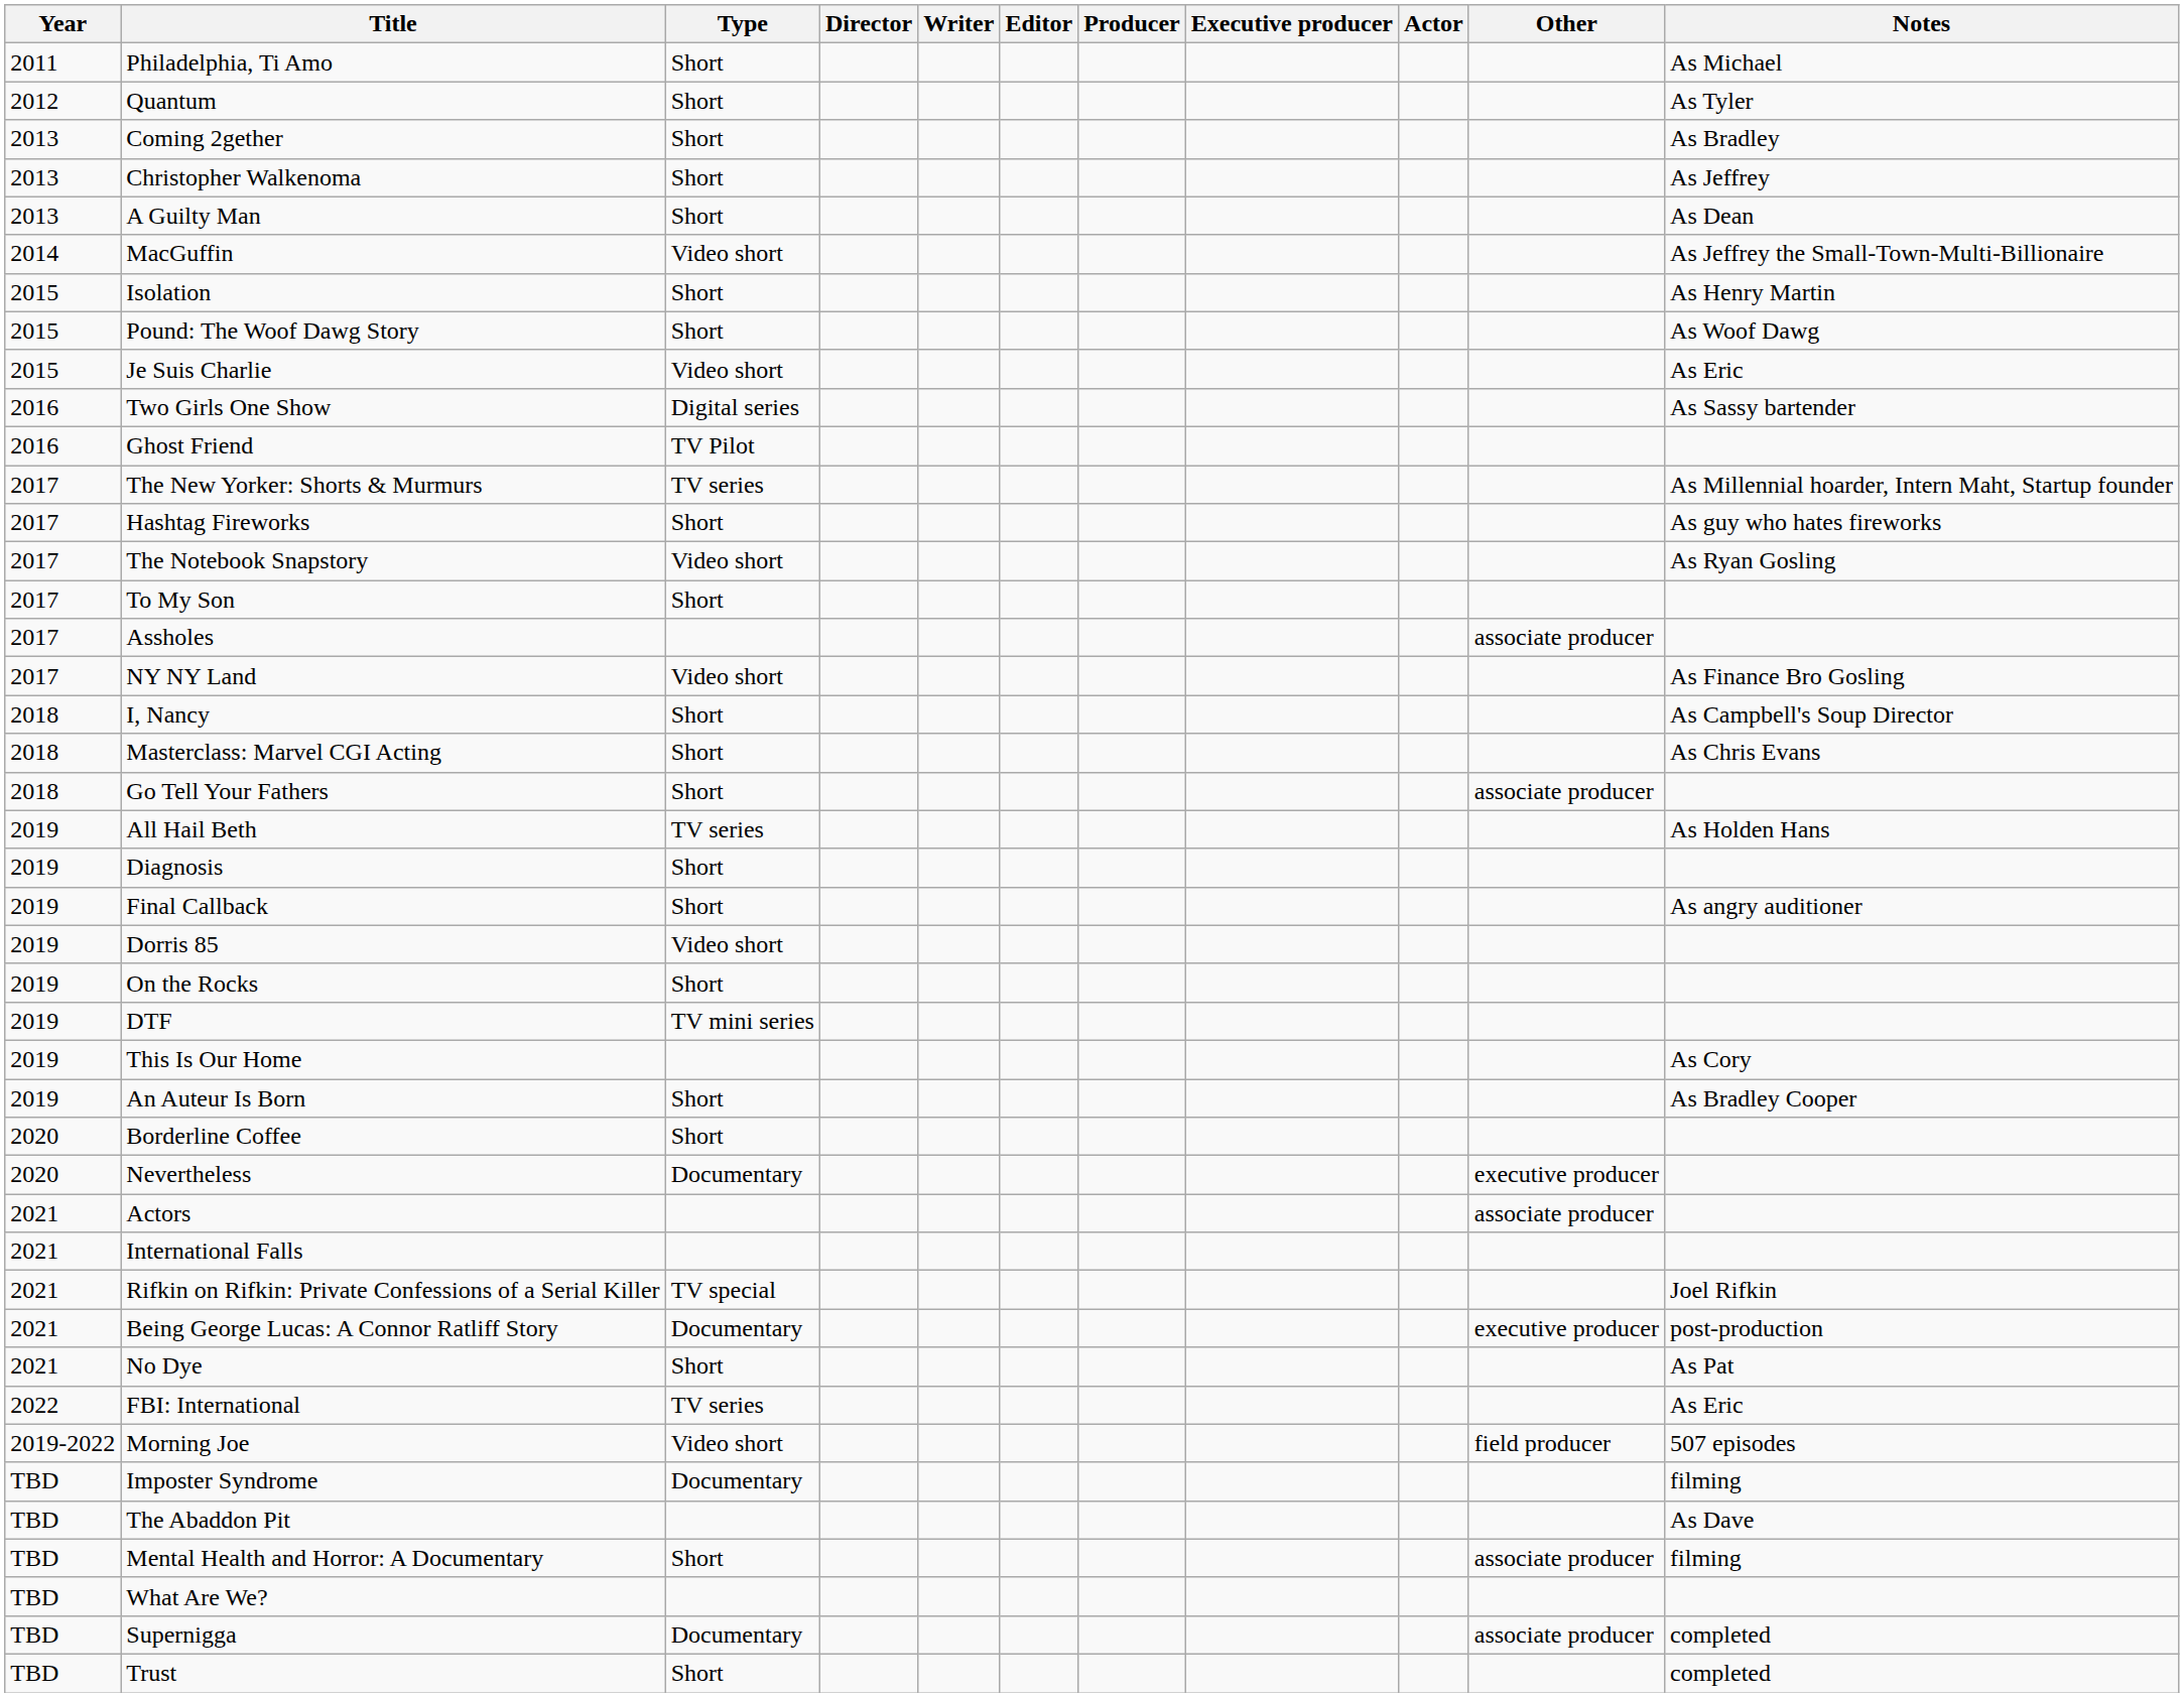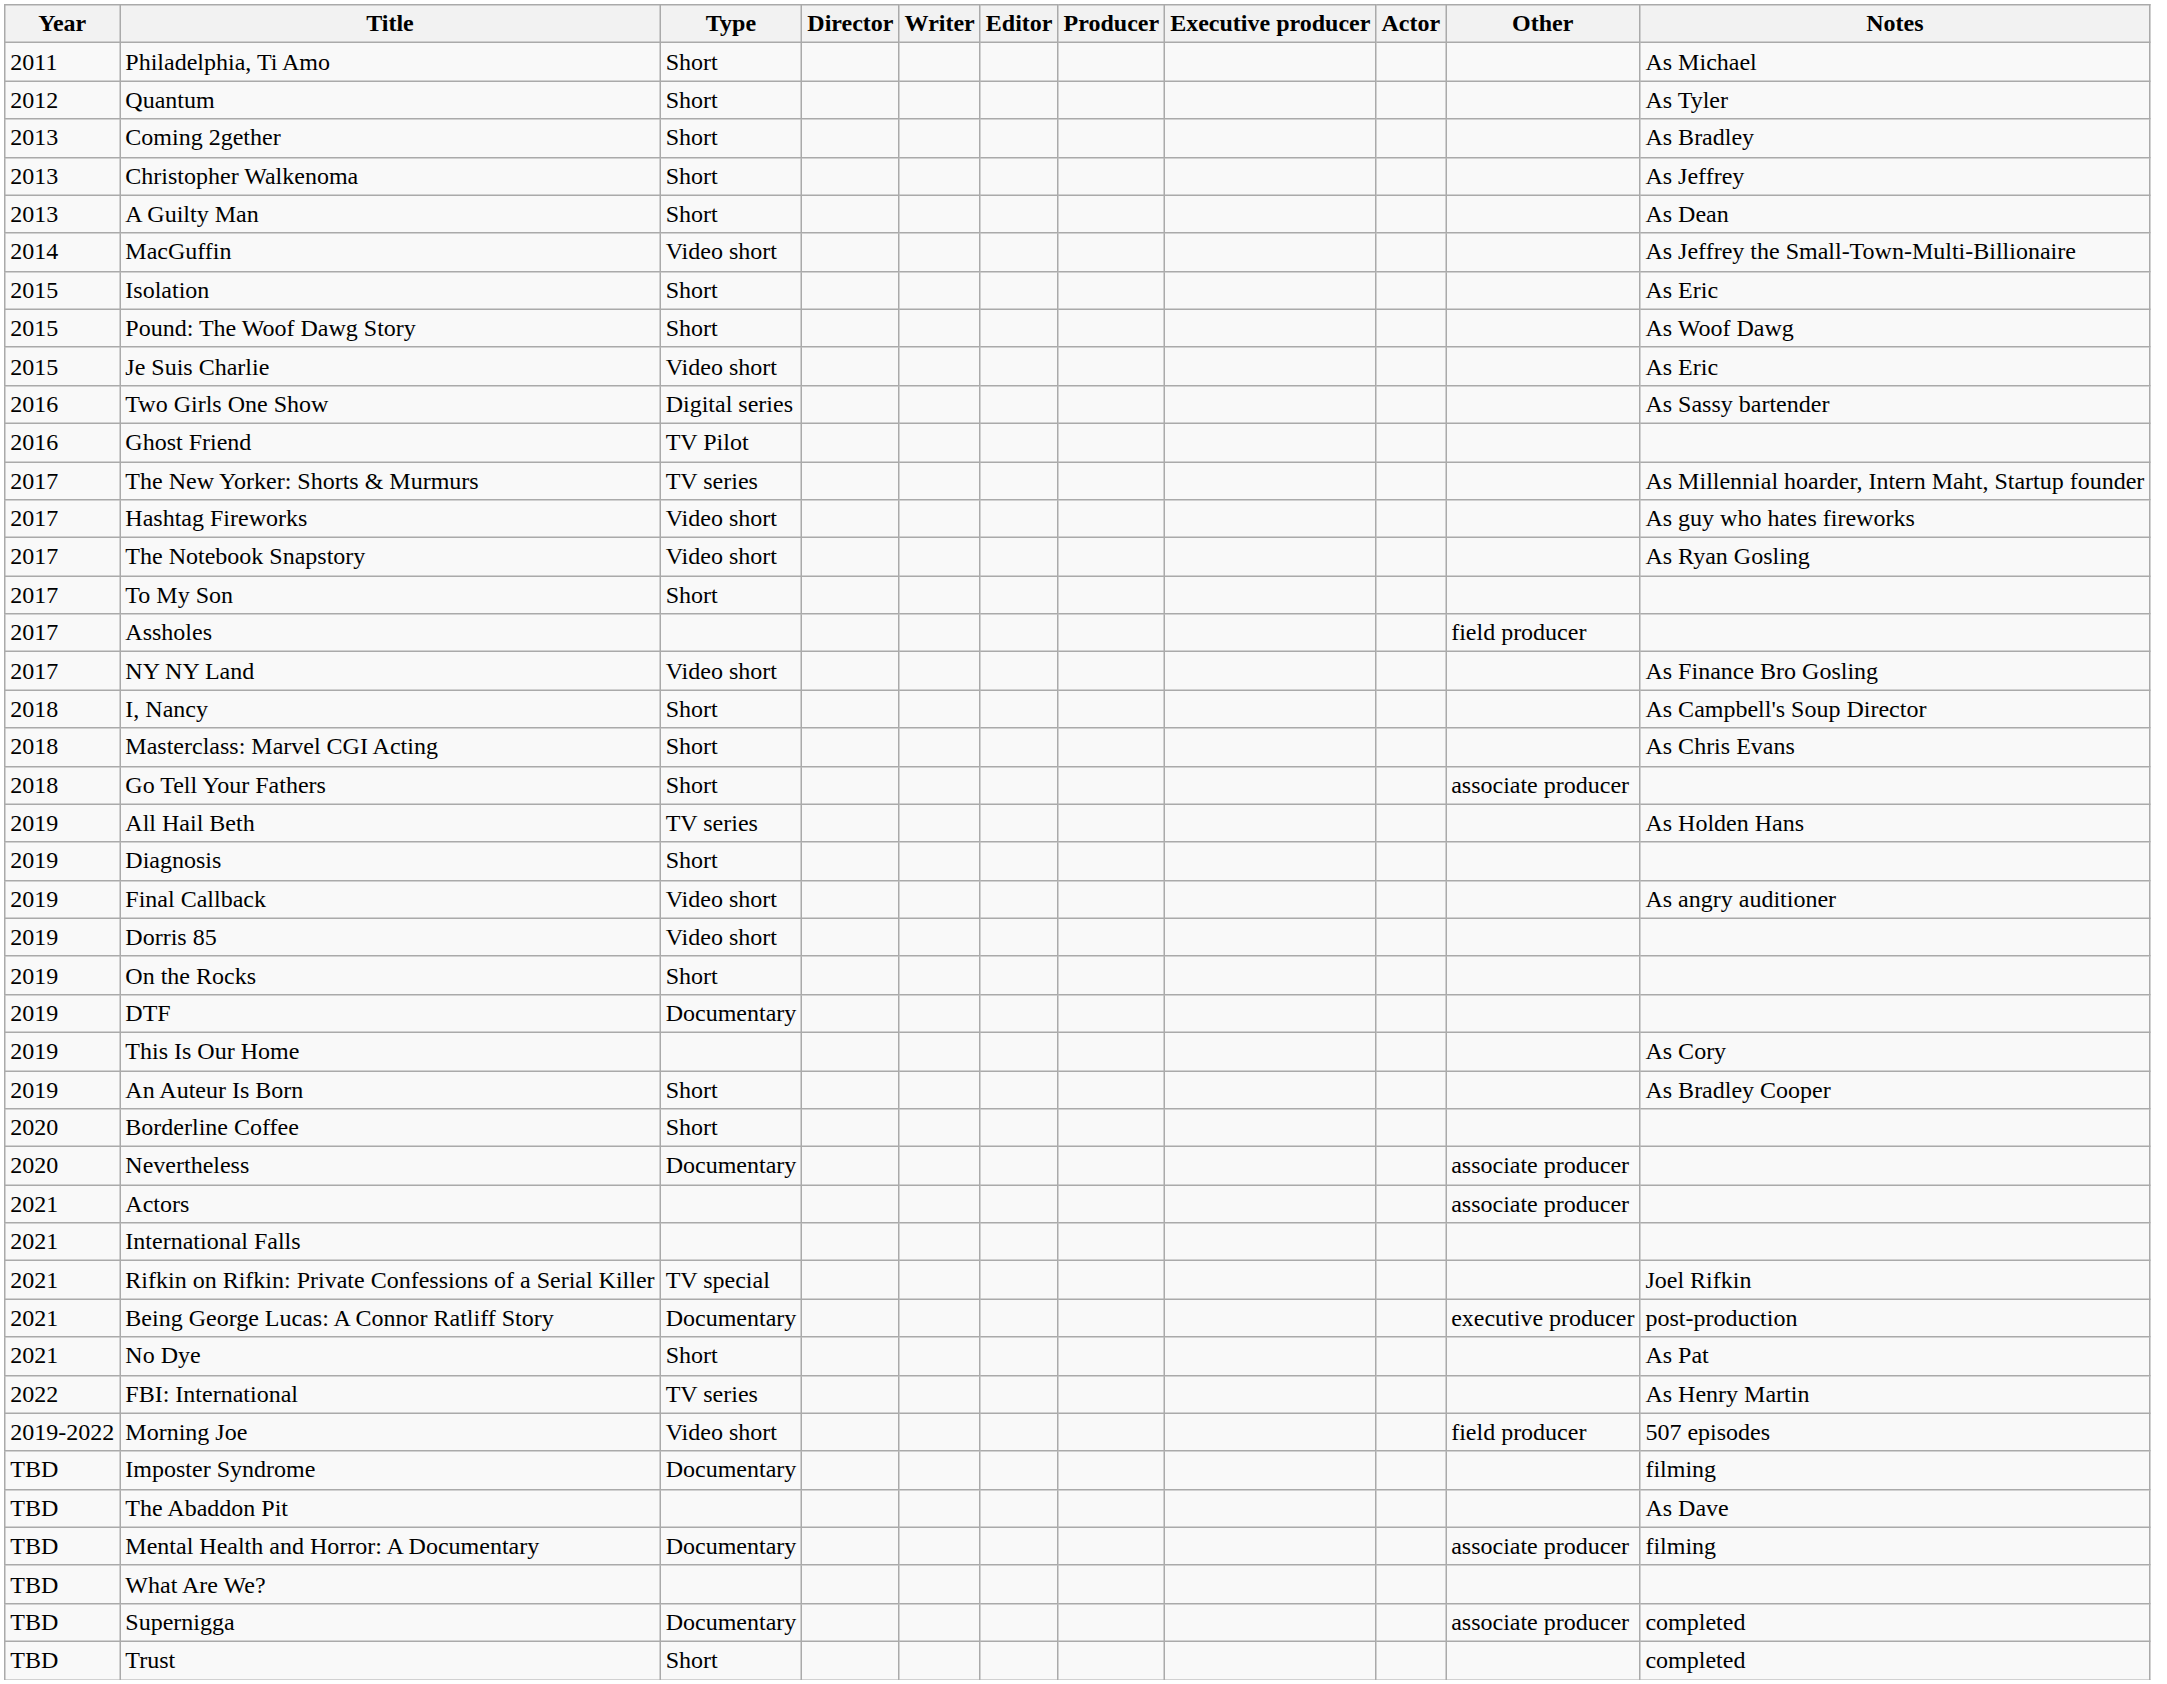 <table class="wikitable">
 <tr>
 <th scope="col">Year</th>
 <th scope="col">Title</th>
 <th scope="col">Type</th>
 <th scope="col">Director</th>
 <th scope="col">Writer</th>
 <th scope="col">Editor</th>
 <th scope="col">Producer</th>
 <th scope="col">Executive producer</th>
 <th scope="col">Actor</th>
 <th scope="col">Other</th>
 <th scope="col">Notes</th>
 </tr>
 <tr>
 <td>2011</td>
 <td>Philadelphia, Ti Amo</td>
 <td>Short</td>
 <td></td>
 <td></td>
 <td></td>
 <td></td>
 <td></td>
 <td></td>
 <td></td>
 <td>As Michael</td>
 </tr>
 <tr>
 <td>2012</td>
 <td>Quantum</td>
 <td>Short</td>
 <td></td>
 <td></td>
 <td></td>
 <td></td>
 <td></td>
 <td></td>
 <td></td>
 <td>As Tyler</td>
 </tr>
 <tr>
 <td>2013</td>
 <td>Coming 2gether</td>
 <td>Short</td>
 <td></td>
 <td></td>
 <td></td>
 <td></td>
 <td></td>
 <td></td>
 <td></td>
 <td>As Bradley</td>
 </tr>
 <tr>
 <td>2013</td>
 <td>Christopher Walkenoma</td>
 <td>Short</td>
 <td></td>
 <td></td>
 <td></td>
 <td></td>
 <td></td>
 <td></td>
 <td></td>
 <td>As Jeffrey</td>
 </tr>
 <tr>
 <td>2013</td>
 <td>A Guilty Man</td>
 <td>Short</td>
 <td></td>
 <td></td>
 <td></td>
 <td></td>
 <td></td>
 <td></td>
 <td></td>
 <td>As Dean</td>
 </tr>
 <tr>
 <td>2014</td>
 <td>MacGuffin</td>
 <td>Video short</td>
 <td></td>
 <td></td>
 <td></td>
 <td></td>
 <td></td>
 <td></td>
 <td></td>
 <td>As Jeffrey the Small-Town-Multi-Billionaire</td>
 </tr>
 <tr>
 <td>2015</td>
 <td>Isolation</td>
 <td>Short</td>
 <td></td>
 <td></td>
 <td></td>
 <td></td>
 <td></td>
 <td></td>
 <td></td>
-<td>As Henry Martin</td>
+<td>As Eric</td>
 </tr>
 <tr>
 <td>2015</td>
 <td>Pound: The Woof Dawg Story</td>
 <td>Short</td>
 <td></td>
 <td></td>
 <td></td>
 <td></td>
 <td></td>
 <td></td>
 <td></td>
 <td>As Woof Dawg</td>
 </tr>
 <tr>
 <td>2015</td>
 <td>Je Suis Charlie</td>
 <td>Video short</td>
 <td></td>
 <td></td>
 <td></td>
 <td></td>
 <td></td>
 <td></td>
 <td></td>
 <td>As Eric</td>
 </tr>
 <tr>
 <td>2016</td>
 <td>Two Girls One Show</td>
 <td>Digital series</td>
 <td></td>
 <td></td>
 <td></td>
 <td></td>
 <td></td>
 <td></td>
 <td></td>
 <td>As Sassy bartender</td>
 </tr>
 <tr>
 <td>2016</td>
 <td>Ghost Friend</td>
 <td>TV Pilot</td>
 <td></td>
 <td></td>
 <td></td>
 <td></td>
 <td></td>
 <td></td>
 <td></td>
 <td></td>
 </tr>
 <tr>
 <td>2017</td>
 <td>The New Yorker: Shorts & Murmurs</td>
 <td>TV series</td>
 <td></td>
 <td></td>
 <td></td>
 <td></td>
 <td></td>
 <td></td>
 <td></td>
 <td>As Millennial hoarder, Intern Maht, Startup founder</td>
 </tr>
 <tr>
 <td>2017</td>
 <td>Hashtag Fireworks</td>
-<td>Short</td>
+<td>Video short</td>
 <td></td>
 <td></td>
 <td></td>
 <td></td>
 <td></td>
 <td></td>
 <td></td>
 <td>As guy who hates fireworks</td>
 </tr>
 <tr>
 <td>2017</td>
 <td>The Notebook Snapstory</td>
 <td>Video short</td>
 <td></td>
 <td></td>
 <td></td>
 <td></td>
 <td></td>
 <td></td>
 <td></td>
 <td>As Ryan Gosling</td>
 </tr>
 <tr>
 <td>2017</td>
 <td>To My Son</td>
 <td>Short</td>
 <td></td>
 <td></td>
 <td></td>
 <td></td>
 <td></td>
 <td></td>
 <td></td>
 <td></td>
 </tr>
 <tr>
 <td>2017</td>
 <td>Assholes</td>
 <td></td>
 <td></td>
 <td></td>
 <td></td>
 <td></td>
 <td></td>
 <td></td>
-<td>associate producer</td>
+<td>field producer</td>
 <td></td>
 </tr>
 <tr>
 <td>2017</td>
 <td>NY NY Land</td>
 <td>Video short</td>
 <td></td>
 <td></td>
 <td></td>
 <td></td>
 <td></td>
 <td></td>
 <td></td>
 <td>As Finance Bro Gosling</td>
 </tr>
 <tr>
 <td>2018</td>
 <td>I, Nancy</td>
 <td>Short</td>
 <td></td>
 <td></td>
 <td></td>
 <td></td>
 <td></td>
 <td></td>
 <td></td>
 <td>As Campbell's Soup Director</td>
 </tr>
 <tr>
 <td>2018</td>
 <td>Masterclass: Marvel CGI Acting</td>
 <td>Short</td>
 <td></td>
 <td></td>
 <td></td>
 <td></td>
 <td></td>
 <td></td>
 <td></td>
 <td>As Chris Evans</td>
 </tr>
 <tr>
 <td>2018</td>
 <td>Go Tell Your Fathers</td>
 <td>Short</td>
 <td></td>
 <td></td>
 <td></td>
 <td></td>
 <td></td>
 <td></td>
 <td>associate producer</td>
 <td></td>
 </tr>
 <tr>
 <td>2019</td>
 <td>All Hail Beth</td>
 <td>TV series</td>
 <td></td>
 <td></td>
 <td></td>
 <td></td>
 <td></td>
 <td></td>
 <td></td>
 <td>As Holden Hans</td>
 </tr>
 <tr>
 <td>2019</td>
 <td>Diagnosis</td>
 <td>Short</td>
 <td></td>
 <td></td>
 <td></td>
 <td></td>
 <td></td>
 <td></td>
 <td></td>
 <td></td>
 </tr>
 <tr>
 <td>2019</td>
 <td>Final Callback</td>
-<td>Short</td>
+<td>Video short</td>
 <td></td>
 <td></td>
 <td></td>
 <td></td>
 <td></td>
 <td></td>
 <td></td>
 <td>As angry auditioner</td>
 </tr>
 <tr>
 <td>2019</td>
 <td>Dorris 85</td>
 <td>Video short</td>
 <td></td>
 <td></td>
 <td></td>
 <td></td>
 <td></td>
 <td></td>
 <td></td>
 <td></td>
 </tr>
 <tr>
 <td>2019</td>
 <td>On the Rocks</td>
 <td>Short</td>
 <td></td>
 <td></td>
 <td></td>
 <td></td>
 <td></td>
 <td></td>
 <td></td>
 <td></td>
 </tr>
 <tr>
 <td>2019</td>
 <td>DTF</td>
-<td>TV mini series</td>
+<td>Documentary</td>
 <td></td>
 <td></td>
 <td></td>
 <td></td>
 <td></td>
 <td></td>
 <td></td>
 <td></td>
 </tr>
 <tr>
 <td>2019</td>
 <td>This Is Our Home</td>
 <td></td>
 <td></td>
 <td></td>
 <td></td>
 <td></td>
 <td></td>
 <td></td>
 <td></td>
 <td>As Cory</td>
 </tr>
 <tr>
 <td>2019</td>
 <td>An Auteur Is Born</td>
 <td>Short</td>
 <td></td>
 <td></td>
 <td></td>
 <td></td>
 <td></td>
 <td></td>
 <td></td>
 <td>As Bradley Cooper</td>
 </tr>
 <tr>
 <td>2020</td>
 <td>Borderline Coffee</td>
 <td>Short</td>
 <td></td>
 <td></td>
 <td></td>
 <td></td>
 <td></td>
 <td></td>
 <td></td>
 <td></td>
 </tr>
 <tr>
 <td>2020</td>
 <td>Nevertheless</td>
 <td>Documentary</td>
 <td></td>
 <td></td>
 <td></td>
 <td></td>
 <td></td>
 <td></td>
-<td>executive producer</td>
+<td>associate producer</td>
 <td></td>
 </tr>
 <tr>
 <td>2021</td>
 <td>Actors</td>
 <td></td>
 <td></td>
 <td></td>
 <td></td>
 <td></td>
 <td></td>
 <td></td>
 <td>associate producer</td>
 <td></td>
 </tr>
 <tr>
 <td>2021</td>
 <td>International Falls</td>
 <td></td>
 <td></td>
 <td></td>
 <td></td>
 <td></td>
 <td></td>
 <td></td>
 <td></td>
 <td></td>
 </tr>
 <tr>
 <td>2021</td>
 <td>Rifkin on Rifkin: Private Confessions  of a Serial Killer</td>
 <td>TV special</td>
 <td></td>
 <td></td>
 <td></td>
 <td></td>
 <td></td>
 <td></td>
 <td></td>
 <td>Joel Rifkin</td>
 </tr>
 <tr>
 <td>2021</td>
 <td>Being George Lucas: A Connor  Ratliff Story</td>
 <td>Documentary</td>
 <td></td>
 <td></td>
 <td></td>
 <td></td>
 <td></td>
 <td></td>
 <td>executive producer</td>
 <td>post-production</td>
 </tr>
 <tr>
 <td>2021</td>
 <td>No Dye</td>
 <td>Short</td>
 <td></td>
 <td></td>
 <td></td>
 <td></td>
 <td></td>
 <td></td>
 <td></td>
 <td>As Pat</td>
 </tr>
 <tr>
 <td>2022</td>
 <td>FBI:  International</td>
 <td>TV series</td>
 <td></td>
 <td></td>
 <td></td>
 <td></td>
 <td></td>
 <td></td>
 <td></td>
-<td>As Eric</td>
+<td>As Henry Martin</td>
 </tr>
 <tr>
 <td>2019-2022</td>
 <td>Morning Joe</td>
 <td>Video short</td>
 <td></td>
 <td></td>
 <td></td>
 <td></td>
 <td></td>
 <td></td>
 <td>field producer</td>
 <td>507 episodes</td>
 </tr>
 <tr>
 <td>TBD</td>
 <td>Imposter  Syndrome</td>
 <td>Documentary</td>
 <td></td>
 <td></td>
 <td></td>
 <td></td>
 <td></td>
 <td></td>
 <td></td>
 <td>filming</td>
 </tr>
 <tr>
 <td>TBD</td>
 <td>The Abaddon  Pit</td>
 <td></td>
 <td></td>
 <td></td>
 <td></td>
 <td></td>
 <td></td>
 <td></td>
 <td></td>
 <td>As Dave</td>
 </tr>
 <tr>
 <td>TBD</td>
 <td>Mental Health and Horror: A  Documentary</td>
-<td>Short</td>
+<td>Documentary</td>
 <td></td>
 <td></td>
 <td></td>
 <td></td>
 <td></td>
 <td></td>
 <td>associate producer</td>
 <td>filming</td>
 </tr>
 <tr>
 <td>TBD</td>
 <td>What Are We?</td>
 <td></td>
 <td></td>
 <td></td>
 <td></td>
 <td></td>
 <td></td>
 <td></td>
 <td></td>
 <td></td>
 </tr>
 <tr>
 <td>TBD</td>
 <td>Supernigga</td>
 <td>Documentary</td>
 <td></td>
 <td></td>
 <td></td>
 <td></td>
 <td></td>
 <td></td>
 <td>associate producer</td>
 <td>completed</td>
 </tr>
 <tr>
 <td>TBD</td>
 <td>Trust</td>
 <td>Short</td>
 <td></td>
 <td></td>
 <td></td>
 <td></td>
 <td></td>
 <td></td>
 <td></td>
 <td>completed</td>
 </tr>
 </table>
